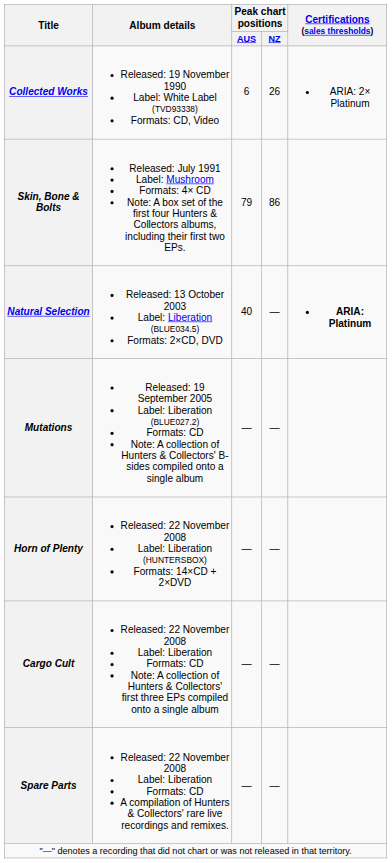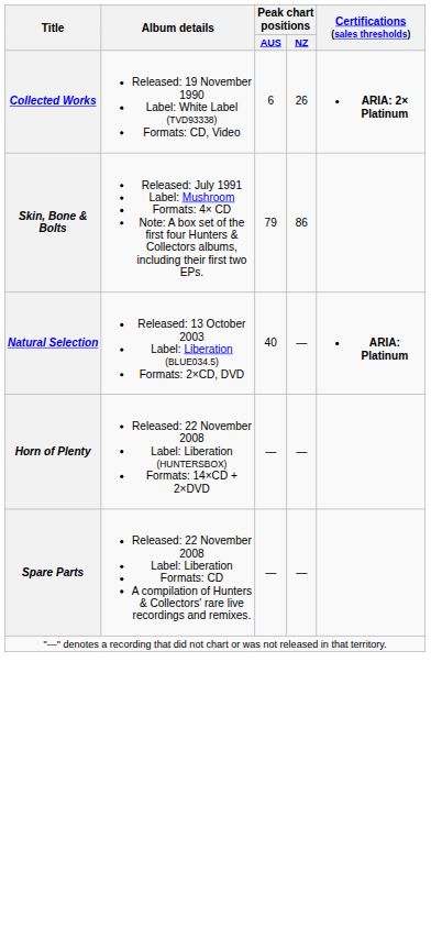 <table class="wikitable plainrowheaders" style="text-align:center;">
 <tr>
 <th scope="col" rowspan="2" style="width:12em;">Title</th>
 <th scope="col" rowspan="2" style="width:18em;">Album details</th>
 <th scope="col" colspan="2">Peak chart positions</th>
 <th scope="col" rowspan="2" style="width:12em;"><a href='#'>Certifications</a><br><small>(<a href='#'>sales thresholds</a>)</small></th>
 </tr>
 <tr>
 <th scope="col" style="width:3em;font-size:90%;"><a href='#'>AUS</a><br></th>
 <th scope="col" style="width:3em;font-size:90%;"><a href='#'>NZ</a><br></th>
 </tr>
 <tr>
 <th scope="row"><em><a href='#'>Collected Works</a></em></th>
 <td><br><ul><li>Released: 19 November 1990</li><li>Label: White Label <small>(TVD93338)</small></li><li>Formats: CD, Video</li></ul></td>
 <td>6</td>
 <td>26</td>
-<td><br><ul><li>ARIA: 2× Platinum</li></ul></td>
+<td><strong><br><ul><li>ARIA: 2× Platinum</li></ul></strong></td>
 </tr>
 <tr>
 <th scope="row"><em>Skin, Bone & Bolts</em></th>
 <td><br><ul><li>Released: July 1991</li><li>Label: <a href='#'>Mushroom</a></li><li>Formats: 4× CD</li><li>Note: A box set of the first four Hunters & Collectors albums, including their first two EPs.</li></ul></td>
 <td>79</td>
 <td>86</td>
 <td></td>
 </tr>
 <tr>
 <th scope="row"><em><a href='#'>Natural Selection</a></em></th>
 <td><br><ul><li>Released: 13 October 2003</li><li>Label: <a href='#'>Liberation</a> <small>(BLUE034.5)</small></li><li>Formats: 2×CD, DVD</li></ul></td>
 <td>40</td>
 <td>—</td>
 <td><strong><br><ul><li>ARIA: Platinum</li></ul></strong></td>
 </tr>
 <tr>
-<th scope="row"><em>Mutations</em></th>
-<td><br><ul><li>Released: 19 September 2005</li><li>Label: Liberation <small>(BLUE027.2)</small></li><li>Formats: CD</li><li>Note: A collection of Hunters & Collectors' B-sides compiled onto a single album</li></ul></td>
-<td>—</td>
-<td>—</td>
-<td></td>
-</tr>
-<tr>
 <th scope="row"><em>Horn of Plenty</em></th>
 <td><br><ul><li>Released: 22 November 2008</li><li>Label: Liberation <small>(HUNTERSBOX)</small></li><li>Formats: 14×CD + 2×DVD</li></ul></td>
-<td>—</td>
-<td>—</td>
-<td></td>
-</tr>
-<tr>
-<th scope="row"><em>Cargo Cult</em></th>
-<td><br><ul><li>Released: 22 November 2008</li><li>Label: Liberation</li><li>Formats: CD</li><li>Note: A collection of Hunters & Collectors' first three EPs compiled onto a single album</li></ul></td>
 <td>—</td>
 <td>—</td>
 <td></td>
 </tr>
 <tr>
 <th scope="row"><em>Spare Parts</em></th>
 <td><br><ul><li>Released: 22 November 2008</li><li>Label: Liberation</li><li>Formats: CD</li><li>A compilation of Hunters & Collectors' rare live recordings and remixes.</li></ul></td>
 <td>—</td>
 <td>—</td>
 </tr>
 <tr>
 <td colspan="5" style="font-size:90%">"—" denotes a recording that did not chart or was not released in that territory.</td>
 </tr>
 </table>
